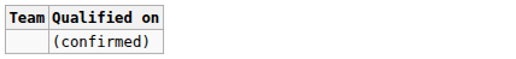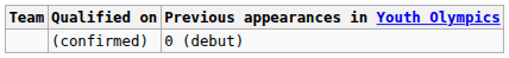 <table class="wikitable sortable" style="text-align: left;">
 <tr>
 <th>Team</th>
 <th>Qualified on</th>
+<th data-sort-type="number">Previous appearances in <a href='#'>Youth Olympics</a></th>
 </tr>
 <tr>
 <td></td>
 <td> (confirmed)</td>
+<td>0 (debut)</td>
 </tr>
 </table>
